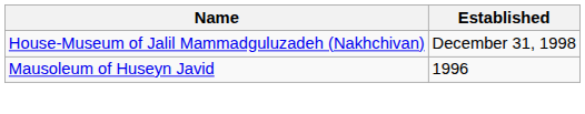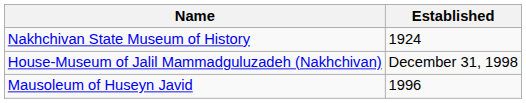 <table class="wikitable">
 <tr>
 <th>Name</th>
 <th><strong>Established</strong></th>
+</tr>
+<tr>
+<td><a href='#'>Nakhchivan State Museum of History</a></td>
+<td>1924</td>
 </tr>
 <tr>
 <td><a href='#'>House-Museum of Jalil Mammadguluzadeh (Nakhchivan)</a></td>
 <td>December 31, 1998</td>
 </tr>
 <tr>
 <td><a href='#'>Mausoleum of Huseyn Javid</a></td>
 <td>1996</td>
 </tr>
 </table>
